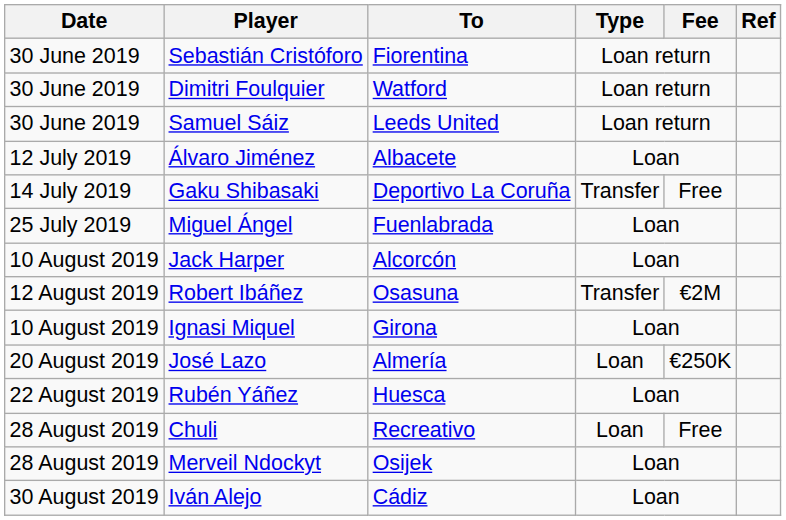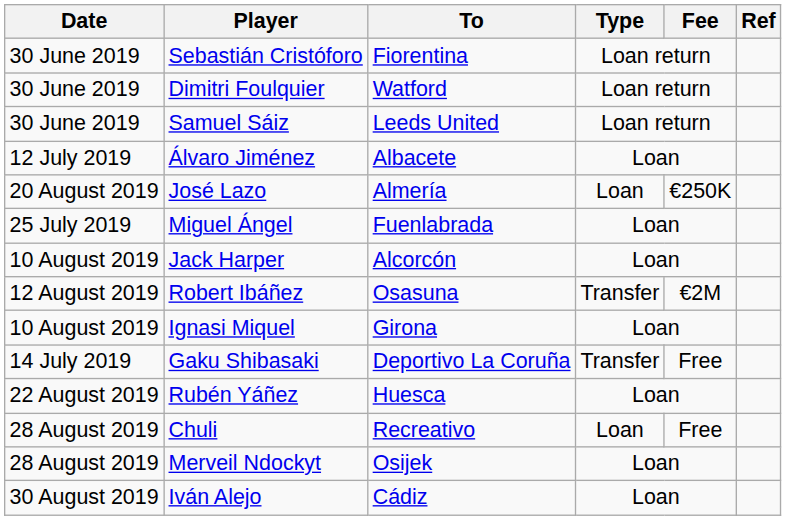 <table class="wikitable">
 <tr>
 <th>Date</th>
 <th>Player</th>
 <th>To</th>
 <th>Type</th>
 <th>Fee</th>
 <th>Ref</th>
 </tr>
 <tr>
 <td>30 June 2019</td>
 <td> <a href='#'>Sebastián Cristóforo</a></td>
 <td> <a href='#'>Fiorentina</a></td>
 <td style="text-align:center;" colspan="2">Loan return</td>
 <td align=center></td>
 </tr>
 <tr>
 <td>30 June 2019</td>
 <td> <a href='#'>Dimitri Foulquier</a></td>
 <td> <a href='#'>Watford</a></td>
 <td style="text-align:center;" colspan="2">Loan return</td>
 <td align=center></td>
 </tr>
 <tr>
 <td>30 June 2019</td>
 <td> <a href='#'>Samuel Sáiz</a></td>
 <td> <a href='#'>Leeds United</a></td>
 <td style="text-align:center;" colspan="2">Loan return</td>
 <td align=center></td>
 </tr>
 <tr>
 <td>12 July 2019</td>
 <td> <a href='#'>Álvaro Jiménez</a></td>
 <td><a href='#'>Albacete</a></td>
 <td style="text-align:center;" colspan="2">Loan</td>
 <td align=center></td>
 </tr>
 <tr>
-<td>14 July 2019</td>
-<td> <a href='#'>Gaku Shibasaki</a></td>
-<td><a href='#'>Deportivo La Coruña</a></td>
-<td align=center>Transfer</td>
-<td align=center>Free</td>
+<td>20 August 2019</td>
+<td> <a href='#'>José Lazo</a></td>
+<td><a href='#'>Almería</a></td>
+<td align=center>Loan</td>
+<td align=center>€250K</td>
 <td align=center></td>
 </tr>
 <tr>
 <td>25 July 2019</td>
 <td> <a href='#'>Miguel Ángel</a></td>
 <td><a href='#'>Fuenlabrada</a></td>
 <td style="text-align:center;" colspan="2">Loan</td>
 <td align=center></td>
 </tr>
 <tr>
 <td>10 August 2019</td>
 <td> <a href='#'>Jack Harper</a></td>
 <td><a href='#'>Alcorcón</a></td>
 <td style="text-align:center;" colspan="2">Loan</td>
 <td align=center></td>
 </tr>
 <tr>
 <td>12 August 2019</td>
 <td> <a href='#'>Robert Ibáñez</a></td>
 <td><a href='#'>Osasuna</a></td>
 <td align=center>Transfer</td>
 <td align=center>€2M</td>
 <td align=center></td>
 </tr>
 <tr>
 <td>10 August 2019</td>
 <td> <a href='#'>Ignasi Miquel</a></td>
 <td><a href='#'>Girona</a></td>
 <td style="text-align:center;" colspan="2">Loan</td>
 <td align=center></td>
 </tr>
 <tr>
-<td>20 August 2019</td>
-<td> <a href='#'>José Lazo</a></td>
-<td><a href='#'>Almería</a></td>
-<td align=center>Loan</td>
-<td align=center>€250K</td>
+<td>14 July 2019</td>
+<td> <a href='#'>Gaku Shibasaki</a></td>
+<td><a href='#'>Deportivo La Coruña</a></td>
+<td align=center>Transfer</td>
+<td align=center>Free</td>
 <td align=center></td>
 </tr>
 <tr>
 <td>22 August 2019</td>
 <td> <a href='#'>Rubén Yáñez</a></td>
 <td><a href='#'>Huesca</a></td>
 <td style="text-align:center;" colspan="2">Loan</td>
 <td align=center></td>
 </tr>
 <tr>
 <td>28 August 2019</td>
 <td> <a href='#'>Chuli</a></td>
 <td><a href='#'>Recreativo</a></td>
 <td align=center>Loan</td>
 <td align=center>Free</td>
 <td align=center></td>
 </tr>
 <tr>
 <td>28 August 2019</td>
 <td> <a href='#'>Merveil Ndockyt</a></td>
 <td> <a href='#'>Osijek</a></td>
 <td style="text-align:center;" colspan="2">Loan</td>
 <td align=center></td>
 </tr>
 <tr>
 <td>30 August 2019</td>
 <td> <a href='#'>Iván Alejo</a></td>
 <td><a href='#'>Cádiz</a></td>
 <td style="text-align:center;" colspan="2">Loan</td>
 <td align=center></td>
 </tr>
 </table>
